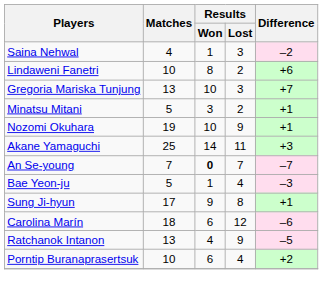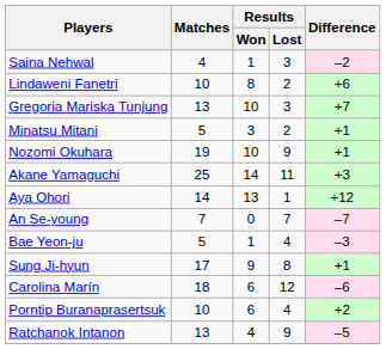 <table class=wikitable style="text-align:center; font-size:small">
 <tr>
 <th rowspan="2">Players</th>
 <th rowspan="2">Matches</th>
 <th colspan="2">Results</th>
 <th rowspan="2">Difference</th>
 </tr>
 <tr>
 <th>Won</th>
 <th>Lost</th>
 </tr>
 <tr>
 <td align="left"> <a href='#'>Saina Nehwal</a></td>
 <td>4</td>
 <td>1</td>
 <td>3</td>
 <td bgcolor="#ffddee">–2</td>
 </tr>
 <tr>
 <td align="left"> <a href='#'>Lindaweni Fanetri</a></td>
 <td>10</td>
 <td>8</td>
 <td>2</td>
 <td bgcolor="#ccffcc">+6</td>
 </tr>
 <tr>
 <td align="left"> <a href='#'>Gregoria Mariska Tunjung</a></td>
 <td>13</td>
 <td>10</td>
 <td>3</td>
 <td bgcolor="#ccffcc">+7</td>
 </tr>
 <tr>
 <td align="left"> <a href='#'>Minatsu Mitani</a></td>
 <td>5</td>
 <td>3</td>
 <td>2</td>
 <td bgcolor="#ccffcc">+1</td>
 </tr>
 <tr>
 <td align="left"> <a href='#'>Nozomi Okuhara</a></td>
 <td>19</td>
 <td>10</td>
 <td>9</td>
 <td bgcolor="#ccffcc">+1</td>
 </tr>
 <tr>
 <td align="left"> <a href='#'>Akane Yamaguchi</a></td>
 <td>25</td>
 <td>14</td>
 <td>11</td>
 <td bgcolor="#ccffcc">+3</td>
 </tr>
 <tr>
+<td align="left"> <a href='#'>Aya Ohori</a></td>
+<td>14</td>
+<td>13</td>
+<td>1</td>
+<td bgcolor="#ccffcc">+12</td>
+</tr>
+<tr>
 <td align="left"> <a href='#'>An Se-young</a></td>
 <td>7</td>
-<td><strong>0</strong></td>
+<td>0</td>
 <td>7</td>
 <td bgcolor="#ffddee">–7</td>
 </tr>
 <tr>
 <td align="left"> <a href='#'>Bae Yeon-ju</a></td>
 <td>5</td>
 <td>1</td>
 <td>4</td>
 <td bgcolor="#ffddee">–3</td>
 </tr>
 <tr>
 <td align="left"> <a href='#'>Sung Ji-hyun</a></td>
 <td>17</td>
 <td>9</td>
 <td>8</td>
 <td bgcolor="#ccffcc">+1</td>
 </tr>
 <tr>
 <td align="left"> <a href='#'>Carolina Marín</a></td>
 <td>18</td>
 <td>6</td>
 <td>12</td>
 <td bgcolor="#ffddee">–6</td>
 </tr>
 <tr>
+<td align="left"> <a href='#'>Porntip Buranaprasertsuk</a></td>
+<td>10</td>
+<td>6</td>
+<td>4</td>
+<td bgcolor="#ccffcc">+2</td>
+</tr>
+<tr>
 <td align="left"> <a href='#'>Ratchanok Intanon</a></td>
 <td>13</td>
 <td>4</td>
 <td>9</td>
 <td bgcolor="#ffddee">–5</td>
 </tr>
 <tr>
-<td align="left"> <a href='#'>Porntip Buranaprasertsuk</a></td>
-<td>10</td>
-<td>6</td>
-<td>4</td>
-<td bgcolor="#ccffcc">+2</td>
-</tr>
-<tr>
 </tr>
 </table>
